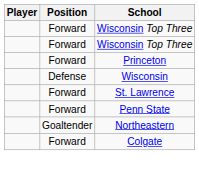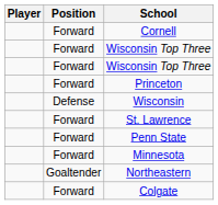 <table class="wikitable sortable" style="font-size: 95%;text-align: center;">
 <tr>
 <th>Player</th>
 <th>Position</th>
 <th>School</th>
+</tr>
+<tr>
+<td><strong></strong></td>
+<td>Forward</td>
+<td><a href='#'>Cornell</a></td>
 </tr>
 <tr>
 <td></td>
 <td>Forward</td>
 <td><a href='#'>Wisconsin</a> <em>Top Three</em></td>
 </tr>
 <tr>
 <td></td>
 <td>Forward</td>
 <td><a href='#'>Wisconsin</a> <em>Top Three</em></td>
 </tr>
 <tr>
 <td></td>
 <td>Forward</td>
 <td><a href='#'>Princeton</a></td>
 </tr>
 <tr>
 <td></td>
 <td>Defense</td>
 <td><a href='#'>Wisconsin</a></td>
 </tr>
 <tr>
 <td></td>
 <td>Forward</td>
 <td><a href='#'>St. Lawrence</a></td>
 </tr>
 <tr>
 <td></td>
 <td>Forward</td>
 <td><a href='#'>Penn State</a></td>
 </tr>
 <tr>
 <td></td>
+<td>Forward</td>
+<td><a href='#'>Minnesota</a></td>
+</tr>
+<tr>
+<td></td>
 <td>Goaltender</td>
 <td><a href='#'>Northeastern</a></td>
 </tr>
 <tr>
 <td></td>
 <td>Forward</td>
 <td><a href='#'>Colgate</a></td>
 </tr>
 </table>
